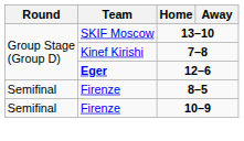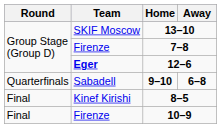 <table class="wikitable" style="text-align: left; font-size:95%">
 <tr bgcolor="#ccccff">
 <th>Round</th>
 <th>Team</th>
 <th>Home</th>
 <th> Away </th>
 </tr>
 <tr>
 <td rowspan=3>Group Stage<br>(Group D)</td>
 <td> <a href='#'>SKIF Moscow</a></td>
 <td colspan=2 align="center"><strong>13–10</strong></td>
 </tr>
 <tr>
-<td> <a href='#'>Kinef Kirishi</a></td>
+<td> <a href='#'>Firenze</a></td>
 <td colspan=2 align="center"><strong>7–8</strong></td>
 </tr>
 <tr>
 <td><strong> <a href='#'>Eger</a></strong></td>
 <td colspan=2 align="center"><strong>12–6</strong></td>
 </tr>
 <tr>
-<td>Semifinal</td>
-<td> <a href='#'>Firenze</a></td>
+<td>Quarterfinals</td>
+<td> <a href='#'>Sabadell</a></td>
+<td align="center"><strong>9–10</strong></td>
+<td align="center"><strong>6–8</strong></td>
+</tr>
+<tr>
+<td>Final</td>
+<td> <a href='#'>Kinef Kirishi</a></td>
 <td colspan=2 align="center"><strong>8–5</strong></td>
 </tr>
 <tr>
-<td>Semifinal</td>
+<td>Final</td>
 <td> <a href='#'>Firenze</a></td>
 <td colspan=2 align="center"><strong>10–9</strong></td>
 </tr>
 </table>
